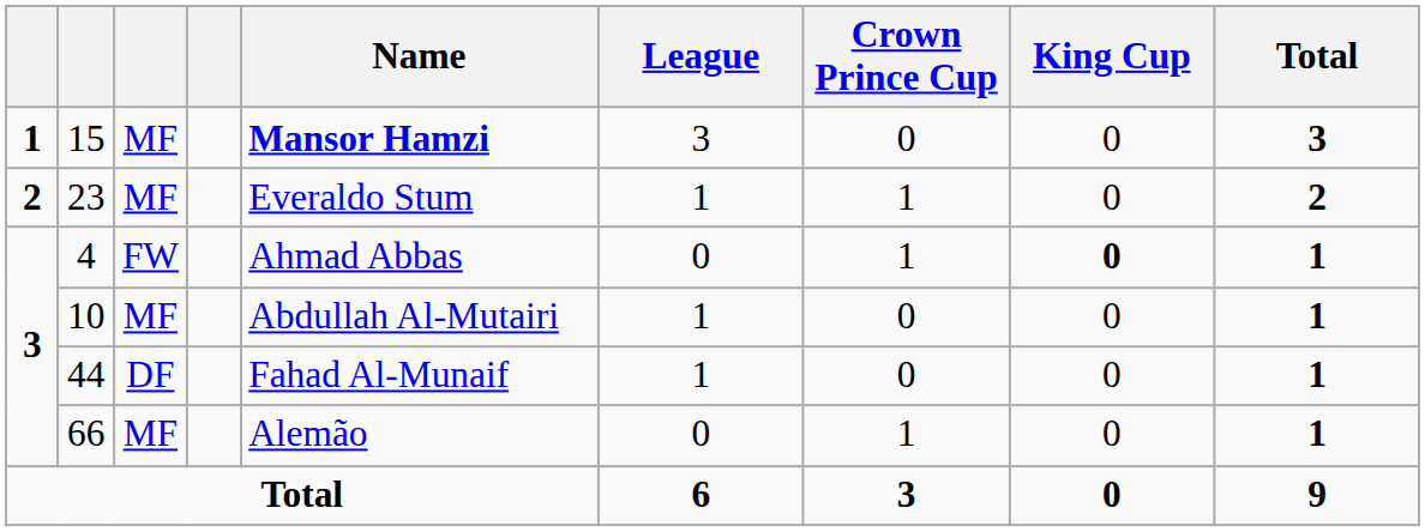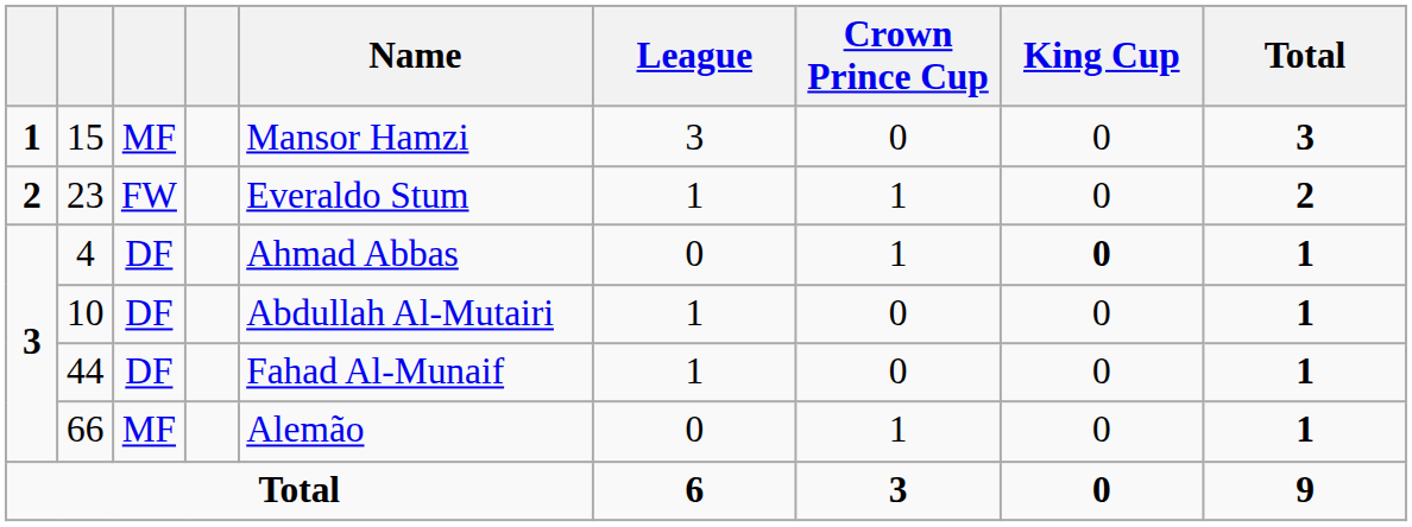 <table class="wikitable" style="text-align:center">
 <tr>
 <th width=15></th>
 <th width=15></th>
 <th width=15></th>
 <th width=15></th>
 <th width=145>Name</th>
 <th width=80><a href='#'>League</a></th>
 <th width=80><a href='#'>Crown Prince Cup</a></th>
 <th width=80><a href='#'>King Cup</a></th>
 <th width=80>Total</th>
 </tr>
 <tr>
 <td><strong>1</strong></td>
 <td>15</td>
 <td><a href='#'>MF</a></td>
 <td></td>
-<td align=left><strong><a href='#'>Mansor Hamzi</a></strong></td>
+<td align=left><a href='#'>Mansor Hamzi</a></td>
 <td>3</td>
 <td>0</td>
 <td>0</td>
 <td><strong>3</strong></td>
 </tr>
 <tr>
 <td><strong>2</strong></td>
 <td>23</td>
-<td><a href='#'>MF</a></td>
+<td><a href='#'>FW</a></td>
 <td></td>
 <td align=left><a href='#'>Everaldo Stum</a></td>
 <td>1</td>
 <td>1</td>
 <td>0</td>
 <td><strong>2</strong></td>
 </tr>
 <tr>
 <td rowspan=4><strong>3</strong></td>
 <td>4</td>
-<td><a href='#'>FW</a></td>
+<td><a href='#'>DF</a></td>
 <td></td>
 <td align=left><a href='#'>Ahmad Abbas</a></td>
 <td>0</td>
 <td>1</td>
 <td><strong>0</strong></td>
 <td><strong>1</strong></td>
 </tr>
 <tr>
 <td>10</td>
-<td><a href='#'>MF</a></td>
+<td><a href='#'>DF</a></td>
 <td></td>
 <td align=left><a href='#'>Abdullah Al-Mutairi</a></td>
 <td>1</td>
 <td>0</td>
 <td>0</td>
 <td><strong>1</strong></td>
 </tr>
 <tr>
 <td>44</td>
 <td><a href='#'>DF</a></td>
 <td></td>
 <td align=left><a href='#'>Fahad Al-Munaif</a></td>
 <td>1</td>
 <td>0</td>
 <td>0</td>
 <td><strong>1</strong></td>
 </tr>
 <tr>
 <td>66</td>
 <td><a href='#'>MF</a></td>
 <td></td>
 <td align=left><a href='#'>Alemão</a></td>
 <td>0</td>
 <td>1</td>
 <td>0</td>
 <td><strong>1</strong></td>
 </tr>
 <tr>
 <td colspan=5><strong>Total</strong></td>
 <td><strong>6</strong></td>
 <td><strong>3</strong></td>
 <td><strong>0</strong></td>
 <td><strong>9</strong></td>
 </tr>
 </table>
